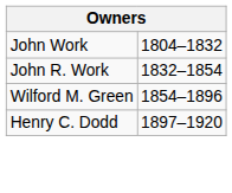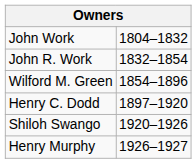 <table class="wikitable" style="float:right; margin-left:1em">
 <tr>
 <th colspan=2>Owners</th>
 </tr>
 <tr>
 <td>John Work</td>
 <td>1804–1832</td>
 </tr>
 <tr>
 <td>John R. Work</td>
 <td>1832–1854</td>
 </tr>
 <tr>
 <td>Wilford M. Green</td>
 <td>1854–1896</td>
 </tr>
 <tr>
 <td>Henry C. Dodd</td>
 <td>1897–1920</td>
 </tr>
+<tr>
+<td>Shiloh Swango</td>
+<td>1920–1926</td>
+</tr>
+<tr>
+<td>Henry Murphy</td>
+<td>1926–1927</td>
+</tr>
 </table>
